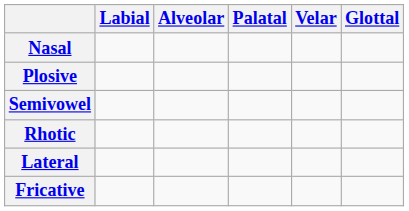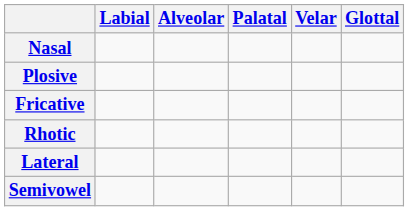 <table class="wikitable" style="text-align:center;">
 <tr>
 <th></th>
 <th><a href='#'>Labial</a></th>
 <th><a href='#'>Alveolar</a></th>
 <th><a href='#'>Palatal</a></th>
 <th><a href='#'>Velar</a></th>
 <th><a href='#'>Glottal</a></th>
 </tr>
 <tr>
 <th><a href='#'>Nasal</a></th>
 <td></td>
 <td></td>
 <td></td>
 <td></td>
 <td></td>
 </tr>
 <tr>
 <th><a href='#'>Plosive</a></th>
 <td></td>
 <td></td>
 <td></td>
 <td></td>
 <td></td>
 </tr>
 <tr>
-<th><a href='#'>Semivowel</a></th>
+<th><a href='#'>Fricative</a></th>
 <td></td>
 <td></td>
 <td></td>
 <td></td>
 <td></td>
 </tr>
 <tr>
 <th><a href='#'>Rhotic</a></th>
 <td></td>
 <td> </td>
 <td></td>
 <td></td>
 <td></td>
 </tr>
 <tr>
 <th><a href='#'>Lateral</a></th>
 <td></td>
 <td></td>
 <td></td>
 <td></td>
 <td></td>
 </tr>
 <tr>
-<th><a href='#'>Fricative</a></th>
+<th><a href='#'>Semivowel</a></th>
 <td></td>
 <td></td>
 <td></td>
 <td></td>
 <td></td>
 </tr>
 </table>
